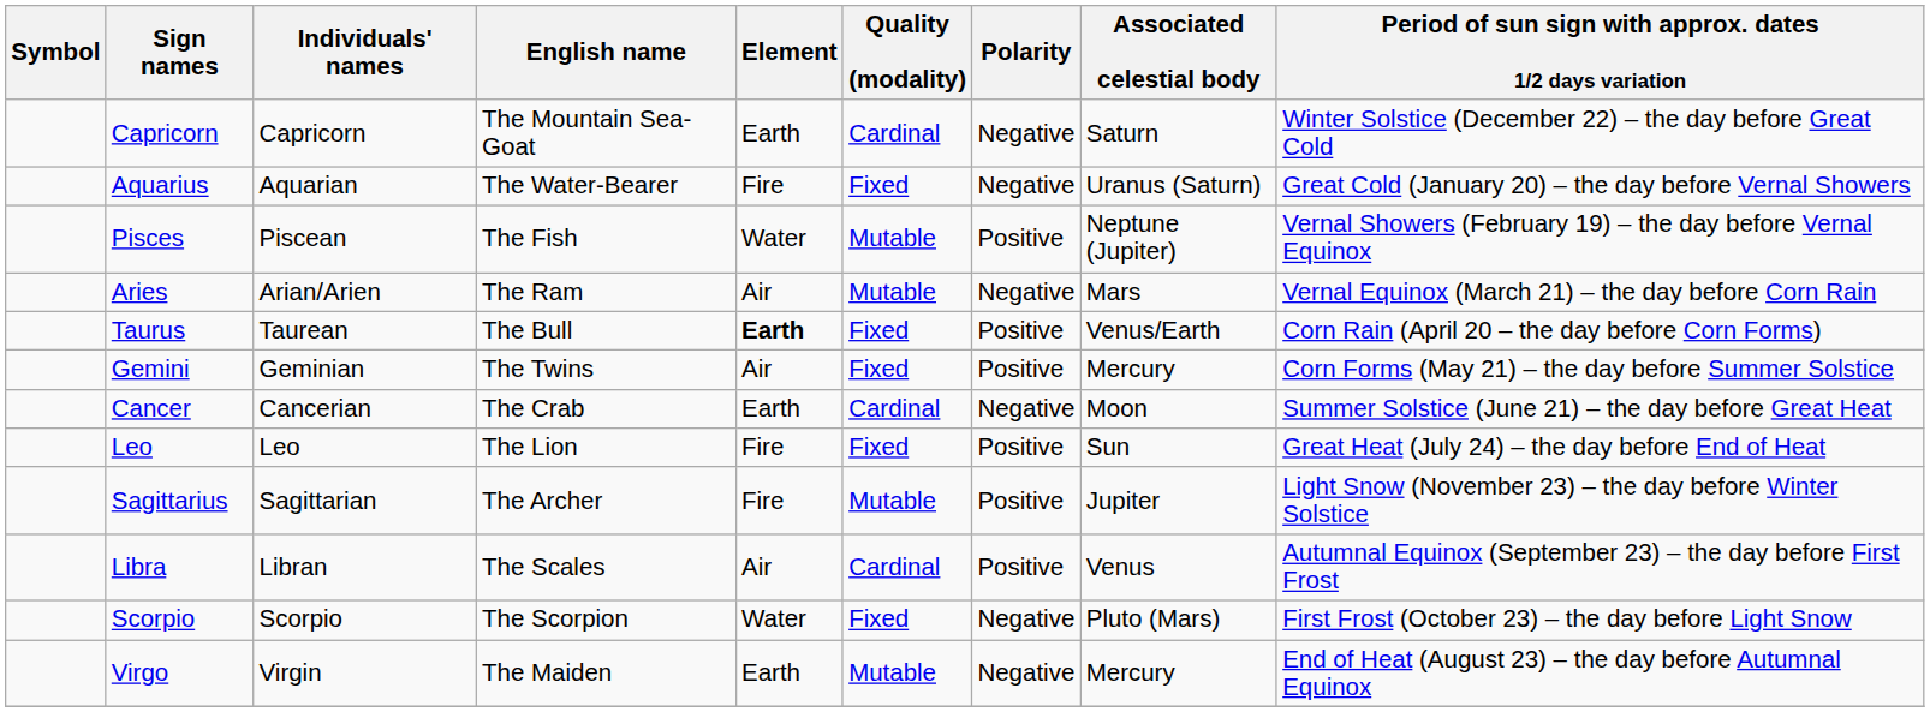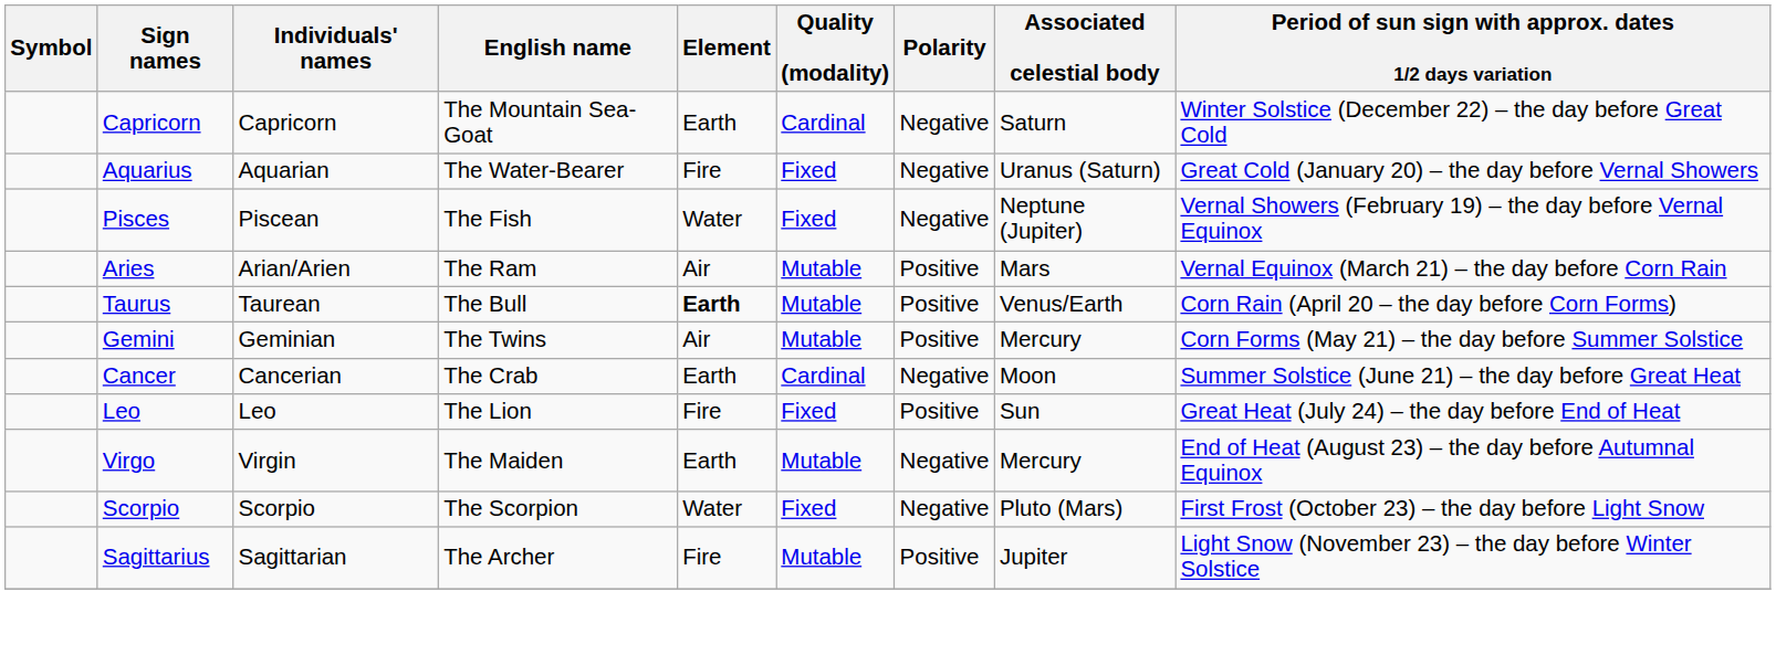 <table class="wikitable">
 <tr>
 <th>Symbol</th>
 <th>Sign names</th>
 <th>Individuals' names</th>
 <th>English name</th>
 <th>Element</th>
 <th>Quality<br><br>(modality)</th>
 <th>Polarity</th>
 <th>Associated<br><br>celestial body</th>
 <th>Period of sun sign with approx. dates<br><br><small>1/2 days variation</small></th>
 </tr>
 <tr>
 <td></td>
 <td><a href='#'>Capricorn</a></td>
 <td>Capricorn</td>
 <td>The Mountain Sea-Goat</td>
 <td>Earth</td>
 <td><a href='#'>Cardinal</a></td>
 <td>Negative</td>
 <td>Saturn</td>
 <td><a href='#'>Winter Solstice</a> (December 22) – the day before <a href='#'>Great Cold</a></td>
 </tr>
 <tr>
 <td></td>
 <td><a href='#'>Aquarius</a></td>
 <td>Aquarian</td>
 <td>The Water-Bearer</td>
 <td>Fire</td>
 <td><a href='#'>Fixed</a></td>
 <td>Negative</td>
 <td>Uranus (Saturn)</td>
 <td><a href='#'>Great Cold</a> (January 20)  – the day before <a href='#'>Vernal Showers</a></td>
 </tr>
 <tr>
 <td></td>
 <td><a href='#'>Pisces</a></td>
 <td>Piscean</td>
 <td>The Fish</td>
 <td>Water</td>
-<td><a href='#'>Mutable</a></td>
-<td>Positive</td>
+<td><a href='#'>Fixed</a></td>
+<td>Negative</td>
 <td>Neptune (Jupiter)</td>
 <td><a href='#'>Vernal Showers</a> (February 19)  – the day before <a href='#'>Vernal Equinox</a></td>
 </tr>
 <tr>
 <td></td>
 <td><a href='#'>Aries</a></td>
 <td>Arian/Arien</td>
 <td>The Ram</td>
 <td>Air</td>
 <td><a href='#'>Mutable</a></td>
-<td>Negative</td>
+<td>Positive</td>
 <td>Mars</td>
 <td><a href='#'>Vernal Equinox</a> (March 21)  – the day before <a href='#'>Corn Rain</a></td>
 </tr>
 <tr>
 <td></td>
 <td><a href='#'>Taurus</a></td>
 <td>Taurean</td>
 <td>The Bull</td>
 <td><strong>Earth</strong></td>
-<td><a href='#'>Fixed</a></td>
+<td><a href='#'>Mutable</a></td>
 <td>Positive</td>
 <td>Venus/Earth</td>
 <td><a href='#'>Corn Rain</a> (April 20 – the day before <a href='#'>Corn Forms</a>)</td>
 </tr>
 <tr>
 <td></td>
 <td><a href='#'>Gemini</a></td>
 <td>Geminian</td>
 <td>The Twins</td>
 <td>Air</td>
-<td><a href='#'>Fixed</a></td>
+<td><a href='#'>Mutable</a></td>
 <td>Positive</td>
 <td>Mercury</td>
 <td><a href='#'>Corn Forms</a> (May 21)  – the day before <a href='#'>Summer Solstice</a></td>
 </tr>
 <tr>
 <td></td>
 <td><a href='#'>Cancer</a></td>
 <td>Cancerian</td>
 <td>The Crab</td>
 <td>Earth</td>
 <td><a href='#'>Cardinal</a></td>
 <td>Negative</td>
 <td>Moon</td>
 <td><a href='#'>Summer Solstice</a> (June 21)  – the day before <a href='#'>Great Heat</a></td>
 </tr>
 <tr>
 <td></td>
 <td><a href='#'>Leo</a></td>
 <td>Leo</td>
 <td>The Lion</td>
 <td>Fire</td>
 <td><a href='#'>Fixed</a></td>
 <td>Positive</td>
 <td>Sun</td>
 <td><a href='#'>Great Heat</a> (July 24)  – the day before <a href='#'>End of Heat</a></td>
 </tr>
 <tr>
 <td></td>
-<td><a href='#'>Sagittarius</a></td>
-<td>Sagittarian</td>
-<td>The Archer</td>
-<td>Fire</td>
+<td><a href='#'>Virgo</a></td>
+<td>Virgin</td>
+<td>The Maiden</td>
+<td>Earth</td>
 <td><a href='#'>Mutable</a></td>
-<td>Positive</td>
-<td>Jupiter</td>
-<td><a href='#'>Light Snow</a> (November 23)  – the day before <a href='#'>Winter Solstice</a></td>
-</tr>
-<tr>
-<td></td>
-<td><a href='#'>Libra</a></td>
-<td>Libran</td>
-<td>The Scales</td>
-<td>Air</td>
-<td><a href='#'>Cardinal</a></td>
-<td>Positive</td>
-<td>Venus</td>
-<td><a href='#'>Autumnal Equinox</a> (September 23)  – the day before <a href='#'>First Frost</a></td>
+<td>Negative</td>
+<td>Mercury</td>
+<td><a href='#'>End of Heat</a> (August 23)  – the day before <a href='#'>Autumnal Equinox</a></td>
 </tr>
 <tr>
 <td></td>
 <td><a href='#'>Scorpio</a></td>
 <td>Scorpio</td>
 <td>The Scorpion</td>
 <td>Water</td>
 <td><a href='#'>Fixed</a></td>
 <td>Negative</td>
 <td>Pluto (Mars)</td>
 <td><a href='#'>First Frost</a> (October 23)  – the day before <a href='#'>Light Snow</a></td>
 </tr>
 <tr>
 <td></td>
-<td><a href='#'>Virgo</a></td>
-<td>Virgin</td>
-<td>The Maiden</td>
-<td>Earth</td>
+<td><a href='#'>Sagittarius</a></td>
+<td>Sagittarian</td>
+<td>The Archer</td>
+<td>Fire</td>
 <td><a href='#'>Mutable</a></td>
-<td>Negative</td>
-<td>Mercury</td>
-<td><a href='#'>End of Heat</a> (August 23)  – the day before <a href='#'>Autumnal Equinox</a></td>
+<td>Positive</td>
+<td>Jupiter</td>
+<td><a href='#'>Light Snow</a> (November 23)  – the day before <a href='#'>Winter Solstice</a></td>
 </tr>
 <tr>
 </tr>
 </table>
